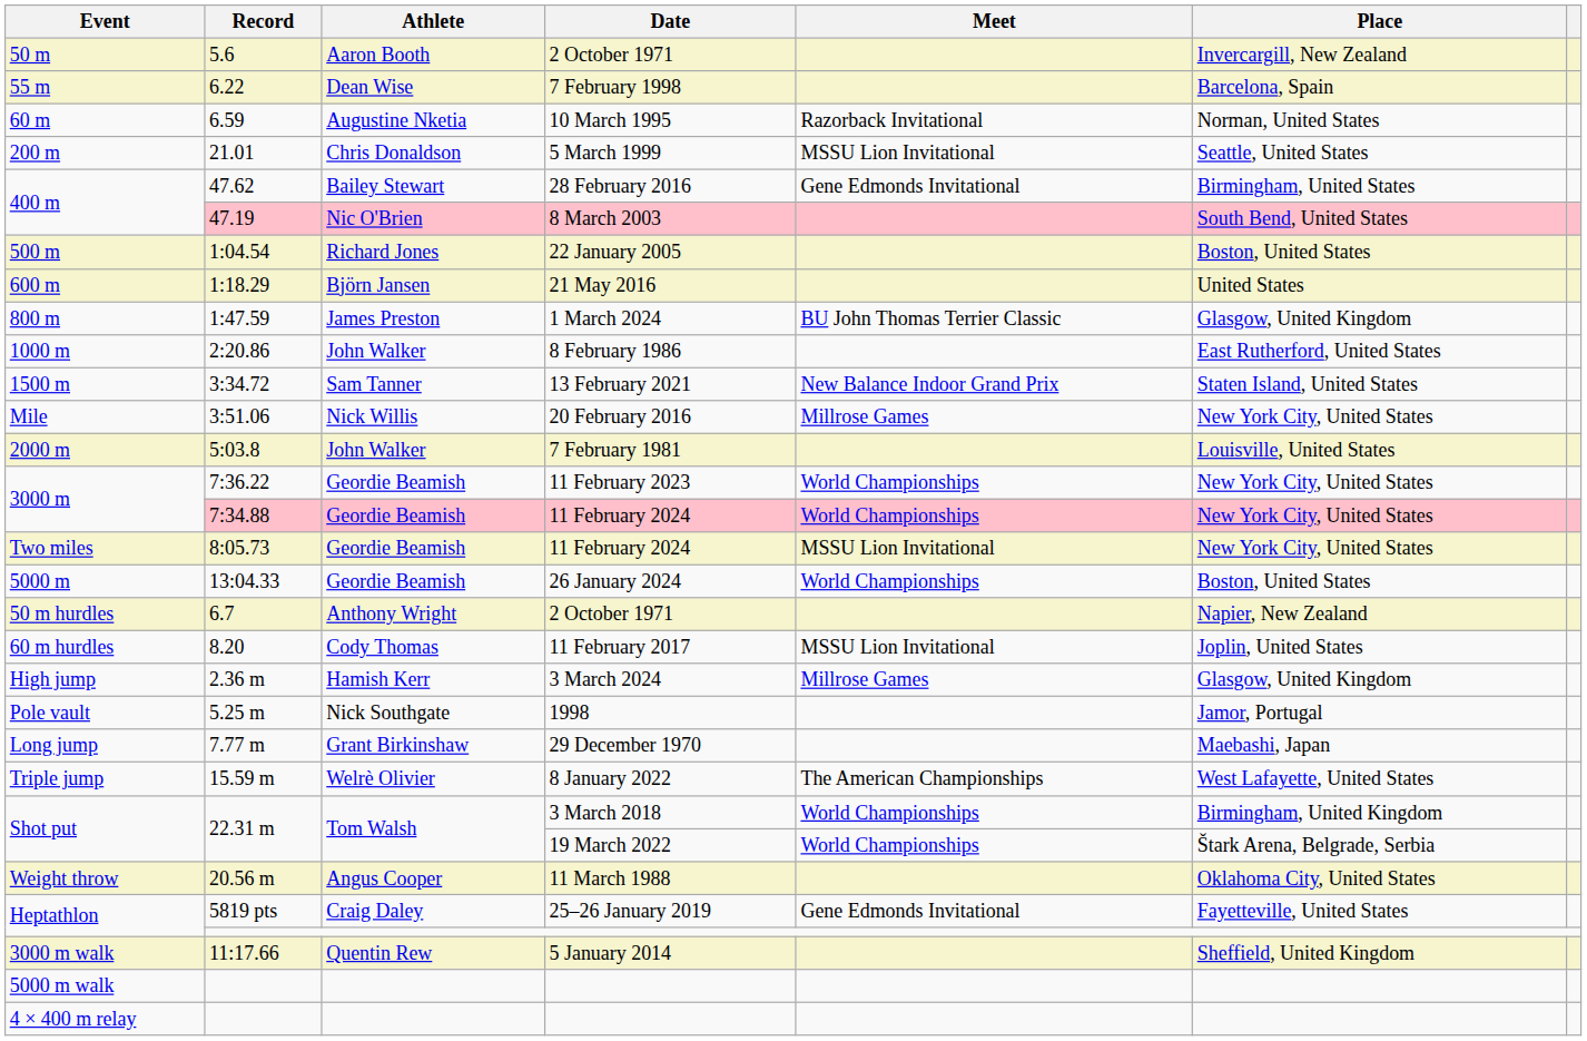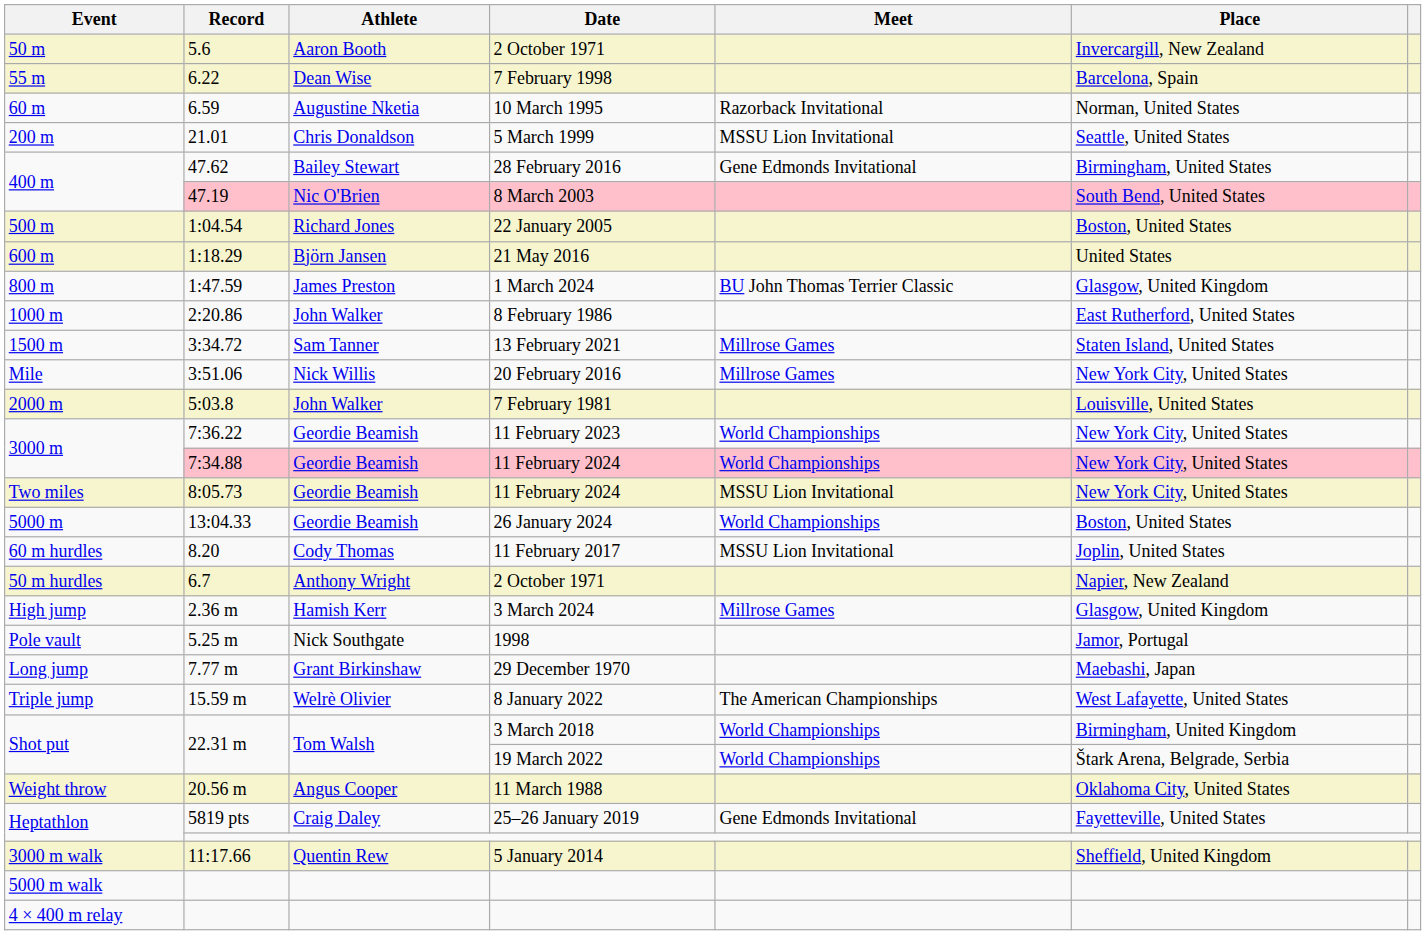 <table class="wikitable" style="font-size:95%; width: 95%;">
 <tr>
 <th>Event</th>
 <th>Record</th>
 <th>Athlete</th>
 <th>Date</th>
 <th>Meet</th>
 <th>Place</th>
 <th></th>
 </tr>
 <tr style="background:#f6F5CE;">
 <td><a href='#'>50 m</a></td>
 <td>5.6 </td>
 <td><a href='#'>Aaron Booth</a></td>
 <td>2 October 1971</td>
 <td></td>
 <td><a href='#'>Invercargill</a>, New Zealand</td>
 <td></td>
 </tr>
 <tr style="background:#f6F5CE;">
 <td><a href='#'>55 m</a></td>
 <td>6.22</td>
 <td><a href='#'>Dean Wise</a></td>
 <td>7 February 1998</td>
 <td></td>
 <td><a href='#'>Barcelona</a>, Spain</td>
 <td></td>
 </tr>
 <tr>
 <td><a href='#'>60 m</a></td>
 <td>6.59</td>
 <td><a href='#'>Augustine Nketia</a></td>
 <td>10 March 1995</td>
 <td>Razorback Invitational</td>
 <td>Norman, United States</td>
 <td></td>
 </tr>
 <tr>
 <td><a href='#'>200 m</a></td>
 <td>21.01</td>
 <td><a href='#'>Chris Donaldson</a></td>
 <td>5 March 1999</td>
 <td>MSSU Lion Invitational</td>
 <td><a href='#'>Seattle</a>, United States</td>
 <td></td>
 </tr>
 <tr>
 <td rowspan=2><a href='#'>400 m</a></td>
 <td>47.62</td>
 <td><a href='#'>Bailey Stewart</a></td>
 <td>28 February 2016</td>
 <td>Gene Edmonds Invitational</td>
 <td><a href='#'>Birmingham</a>, United States</td>
 <td></td>
 </tr>
 <tr style="background:pink">
 <td>47.19 </td>
 <td><a href='#'>Nic O'Brien</a></td>
 <td>8 March 2003</td>
 <td></td>
 <td><a href='#'>South Bend</a>, United States</td>
 <td></td>
 </tr>
 <tr style="background:#f6F5CE;">
 <td><a href='#'>500 m</a></td>
 <td>1:04.54</td>
 <td><a href='#'>Richard Jones</a></td>
 <td>22 January 2005</td>
 <td></td>
 <td><a href='#'>Boston</a>, United States</td>
 <td></td>
 </tr>
 <tr style="background:#f6F5CE;">
 <td><a href='#'>600 m</a></td>
 <td>1:18.29</td>
 <td><a href='#'>Björn Jansen</a></td>
 <td>21 May 2016</td>
 <td></td>
 <td>United States</td>
 <td></td>
 </tr>
 <tr>
 <td><a href='#'>800 m</a></td>
 <td>1:47.59</td>
 <td><a href='#'>James Preston</a></td>
 <td>1 March 2024</td>
 <td><a href='#'>BU</a> John Thomas Terrier Classic</td>
 <td><a href='#'>Glasgow</a>, United Kingdom</td>
 <td></td>
 </tr>
 <tr>
 <td><a href='#'>1000 m</a></td>
 <td>2:20.86</td>
 <td><a href='#'>John Walker</a></td>
 <td>8 February 1986</td>
 <td></td>
 <td><a href='#'>East Rutherford</a>, United States</td>
 <td></td>
 </tr>
 <tr>
 <td><a href='#'>1500 m</a></td>
 <td>3:34.72</td>
 <td><a href='#'>Sam Tanner</a></td>
 <td>13 February 2021</td>
-<td><a href='#'>New Balance Indoor Grand Prix</a></td>
+<td><a href='#'>Millrose Games</a></td>
 <td><a href='#'>Staten Island</a>, United States</td>
 <td></td>
 </tr>
 <tr>
 <td><a href='#'>Mile</a></td>
 <td>3:51.06</td>
 <td><a href='#'>Nick Willis</a></td>
 <td>20 February 2016</td>
 <td><a href='#'>Millrose Games</a></td>
 <td><a href='#'>New York City</a>, United States</td>
 <td></td>
 </tr>
 <tr style="background:#f6F5CE;">
 <td><a href='#'>2000 m</a></td>
 <td>5:03.8 </td>
 <td><a href='#'>John Walker</a></td>
 <td>7 February 1981</td>
 <td></td>
 <td><a href='#'>Louisville</a>, United States</td>
 <td></td>
 </tr>
 <tr>
 <td rowspan=2><a href='#'>3000 m</a></td>
 <td>7:36.22</td>
 <td><a href='#'>Geordie Beamish</a></td>
 <td>11 February 2023</td>
 <td><a href='#'>World Championships</a></td>
 <td><a href='#'>New York City</a>, United States</td>
 <td></td>
 </tr>
 <tr style="background:pink">
 <td>7:34.88</td>
 <td><a href='#'>Geordie Beamish</a></td>
 <td>11 February 2024</td>
 <td><a href='#'>World Championships</a></td>
 <td><a href='#'>New York City</a>, United States</td>
 <td></td>
 </tr>
 <tr style="background:#f6F5CE;">
 <td><a href='#'>Two miles</a></td>
 <td>8:05.73</td>
 <td><a href='#'>Geordie Beamish</a></td>
 <td>11 February 2024</td>
 <td>MSSU Lion Invitational</td>
 <td><a href='#'>New York City</a>, United States</td>
 <td></td>
 </tr>
 <tr>
 <td><a href='#'>5000 m</a></td>
 <td>13:04.33</td>
 <td><a href='#'>Geordie Beamish</a></td>
 <td>26 January 2024</td>
 <td><a href='#'>World Championships</a></td>
 <td><a href='#'>Boston</a>, United States</td>
 <td></td>
 </tr>
+<tr>
+<td><a href='#'>60 m hurdles</a></td>
+<td>8.20</td>
+<td><a href='#'>Cody Thomas</a></td>
+<td>11 February 2017</td>
+<td>MSSU Lion Invitational</td>
+<td><a href='#'>Joplin</a>, United States</td>
+<td></td>
+</tr>
 <tr style="background:#f6F5CE;">
 <td><a href='#'>50 m hurdles</a></td>
 <td>6.7 </td>
 <td><a href='#'>Anthony Wright</a></td>
 <td>2 October 1971</td>
 <td></td>
 <td><a href='#'>Napier</a>, New Zealand</td>
-<td></td>
-</tr>
-<tr>
-<td><a href='#'>60 m hurdles</a></td>
-<td>8.20</td>
-<td><a href='#'>Cody Thomas</a></td>
-<td>11 February 2017</td>
-<td>MSSU Lion Invitational</td>
-<td><a href='#'>Joplin</a>, United States</td>
 <td></td>
 </tr>
 <tr>
 <td><a href='#'>High jump</a></td>
 <td>2.36 m</td>
 <td><a href='#'>Hamish Kerr</a></td>
 <td>3 March 2024</td>
 <td><a href='#'>Millrose Games</a></td>
 <td><a href='#'>Glasgow</a>, United Kingdom</td>
 <td></td>
 </tr>
 <tr>
 <td><a href='#'>Pole vault</a></td>
 <td>5.25 m</td>
 <td>Nick Southgate</td>
 <td>1998</td>
 <td></td>
 <td><a href='#'>Jamor</a>, Portugal</td>
 <td></td>
 </tr>
 <tr>
 <td><a href='#'>Long jump</a></td>
 <td>7.77 m</td>
 <td><a href='#'>Grant Birkinshaw</a></td>
 <td>29 December 1970</td>
 <td></td>
 <td><a href='#'>Maebashi</a>, Japan</td>
 <td></td>
 </tr>
 <tr>
 <td><a href='#'>Triple jump</a></td>
 <td>15.59 m</td>
 <td><a href='#'>Welrè Olivier</a></td>
 <td>8 January 2022</td>
 <td>The American Championships</td>
 <td><a href='#'>West Lafayette</a>, United States</td>
 <td></td>
 </tr>
 <tr>
 <td rowspan=2><a href='#'>Shot put</a></td>
 <td rowspan=2>22.31 m</td>
 <td rowspan=2><a href='#'>Tom Walsh</a></td>
 <td>3 March 2018</td>
 <td><a href='#'>World Championships</a></td>
 <td><a href='#'>Birmingham</a>, United Kingdom</td>
 <td></td>
 </tr>
 <tr>
 <td>19 March 2022</td>
 <td><a href='#'>World Championships</a></td>
 <td>Štark Arena, Belgrade, Serbia</td>
 <td></td>
 </tr>
 <tr style="background:#f6F5CE;">
 <td><a href='#'>Weight throw</a></td>
 <td>20.56 m</td>
 <td><a href='#'>Angus Cooper</a></td>
 <td>11 March 1988</td>
 <td></td>
 <td><a href='#'>Oklahoma City</a>, United States</td>
 <td></td>
 </tr>
 <tr>
 <td rowspan=2><a href='#'>Heptathlon</a></td>
 <td>5819 pts</td>
 <td><a href='#'>Craig Daley</a></td>
 <td>25–26 January 2019</td>
 <td>Gene Edmonds Invitational</td>
 <td><a href='#'>Fayetteville</a>, United States</td>
 <td></td>
 </tr>
 <tr>
 <td colspan=6></td>
 </tr>
 <tr style="background:#f6F5CE;">
 <td><a href='#'>3000 m walk</a></td>
 <td>11:17.66</td>
 <td><a href='#'>Quentin Rew</a></td>
 <td>5 January 2014</td>
 <td></td>
 <td><a href='#'>Sheffield</a>, United Kingdom</td>
 <td></td>
 </tr>
 <tr>
 <td><a href='#'>5000 m walk</a></td>
 <td></td>
 <td></td>
 <td></td>
 <td></td>
 <td></td>
 <td></td>
 </tr>
 <tr>
 <td><a href='#'>4 × 400 m relay</a></td>
 <td></td>
 <td></td>
 <td></td>
 <td></td>
 <td></td>
 <td></td>
 </tr>
 </table>
